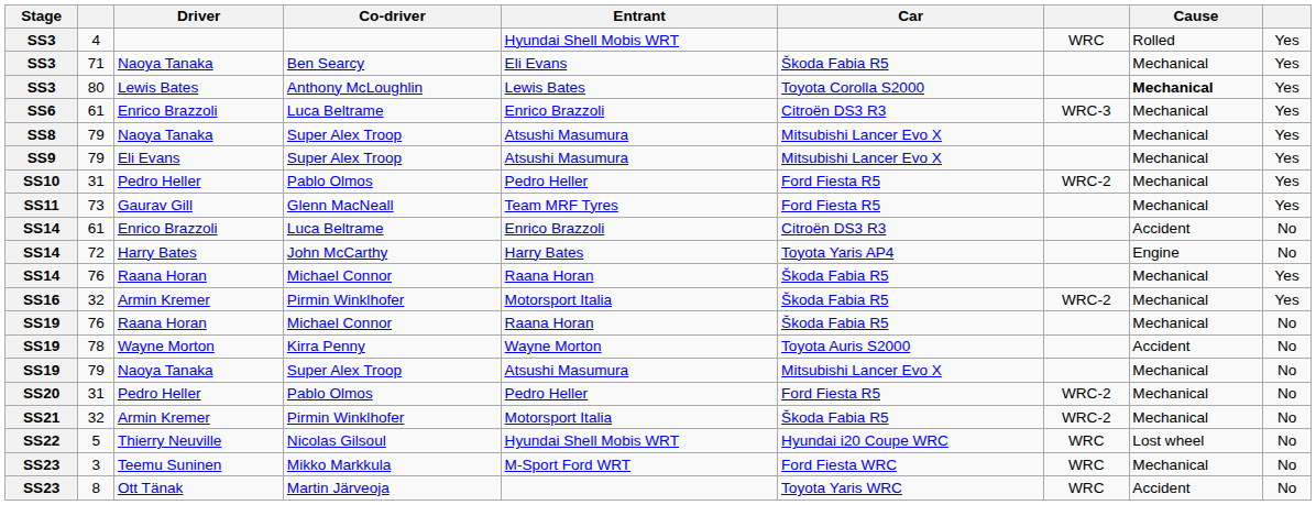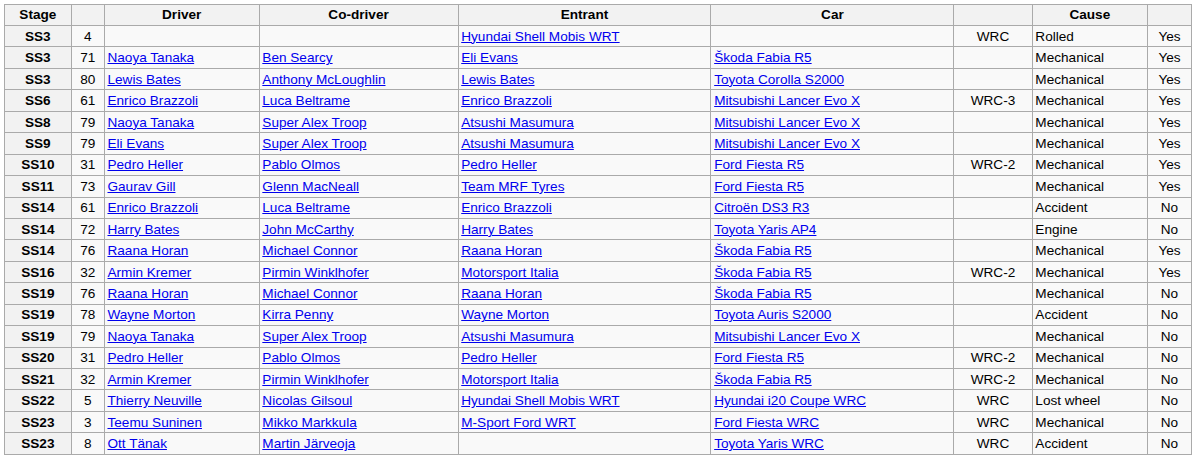 <table class="wikitable" width=75% style="font-size: 85%;">
 <tr>
 <th>Stage</th>
 <th></th>
 <th>Driver</th>
 <th>Co-driver</th>
 <th>Entrant</th>
 <th>Car</th>
 <th></th>
 <th>Cause</th>
 <th></th>
 </tr>
 <tr>
 <th>SS3</th>
 <td align="center">4</td>
 <td></td>
 <td></td>
 <td> <a href='#'>Hyundai Shell Mobis WRT</a></td>
 <td></td>
 <td align="center">WRC</td>
 <td>Rolled</td>
 <td align="center">Yes</td>
 </tr>
 <tr>
 <th>SS3</th>
 <td align="center">71</td>
 <td> <a href='#'>Naoya Tanaka</a></td>
 <td> <a href='#'>Ben Searcy</a></td>
 <td> <a href='#'>Eli Evans</a></td>
 <td><a href='#'>Škoda Fabia R5</a></td>
 <td></td>
 <td>Mechanical</td>
 <td align="center">Yes</td>
 </tr>
 <tr>
 <th>SS3</th>
 <td align="center">80</td>
 <td> <a href='#'>Lewis Bates</a></td>
 <td> <a href='#'>Anthony McLoughlin</a></td>
 <td> <a href='#'>Lewis Bates</a></td>
 <td><a href='#'>Toyota Corolla S2000</a></td>
 <td></td>
-<td><strong>Mechanical</strong></td>
+<td>Mechanical</td>
 <td align="center">Yes</td>
 </tr>
 <tr>
 <th>SS6</th>
 <td align="center">61</td>
 <td> <a href='#'>Enrico Brazzoli</a></td>
 <td> <a href='#'>Luca Beltrame</a></td>
 <td> <a href='#'>Enrico Brazzoli</a></td>
-<td><a href='#'>Citroën DS3 R3</a></td>
+<td><a href='#'>Mitsubishi Lancer Evo X</a></td>
 <td align="center">WRC-3</td>
 <td>Mechanical</td>
 <td align="center">Yes</td>
 </tr>
 <tr>
 <th>SS8</th>
 <td align="center">79</td>
 <td> <a href='#'>Naoya Tanaka</a></td>
 <td> <a href='#'>Super Alex Troop</a></td>
 <td> <a href='#'>Atsushi Masumura</a></td>
 <td><a href='#'>Mitsubishi Lancer Evo X</a></td>
 <td></td>
 <td>Mechanical</td>
 <td align="center">Yes</td>
 </tr>
 <tr>
 <th>SS9</th>
 <td align="center">79</td>
 <td> <a href='#'>Eli Evans</a></td>
 <td> <a href='#'>Super Alex Troop</a></td>
 <td> <a href='#'>Atsushi Masumura</a></td>
 <td><a href='#'>Mitsubishi Lancer Evo X</a></td>
 <td></td>
 <td>Mechanical</td>
 <td align="center">Yes</td>
 </tr>
 <tr>
 <th>SS10</th>
 <td align="center">31</td>
 <td> <a href='#'>Pedro Heller</a></td>
 <td> <a href='#'>Pablo Olmos</a></td>
 <td> <a href='#'>Pedro Heller</a></td>
 <td><a href='#'>Ford Fiesta R5</a></td>
 <td align="center">WRC-2</td>
 <td>Mechanical</td>
 <td align="center">Yes</td>
 </tr>
 <tr>
 <th>SS11</th>
 <td align="center">73</td>
 <td> <a href='#'>Gaurav Gill</a></td>
 <td> <a href='#'>Glenn MacNeall</a></td>
 <td> <a href='#'>Team MRF Tyres</a></td>
 <td><a href='#'>Ford Fiesta R5</a></td>
 <td></td>
 <td>Mechanical</td>
 <td align="center">Yes</td>
 </tr>
 <tr>
 <th>SS14</th>
 <td align="center">61</td>
 <td> <a href='#'>Enrico Brazzoli</a></td>
 <td> <a href='#'>Luca Beltrame</a></td>
 <td> <a href='#'>Enrico Brazzoli</a></td>
 <td><a href='#'>Citroën DS3 R3</a></td>
 <td align="center"></td>
 <td>Accident</td>
 <td align="center">No</td>
 </tr>
 <tr>
 <th>SS14</th>
 <td align="center">72</td>
 <td> <a href='#'>Harry Bates</a></td>
 <td> <a href='#'>John McCarthy</a></td>
 <td> <a href='#'>Harry Bates</a></td>
 <td><a href='#'>Toyota Yaris AP4</a></td>
 <td></td>
 <td>Engine</td>
 <td align="center">No</td>
 </tr>
 <tr>
 <th>SS14</th>
 <td align="center">76</td>
 <td> <a href='#'>Raana Horan</a></td>
 <td> <a href='#'>Michael Connor</a></td>
 <td> <a href='#'>Raana Horan</a></td>
 <td><a href='#'>Škoda Fabia R5</a></td>
 <td></td>
 <td>Mechanical</td>
 <td align="center">Yes</td>
 </tr>
 <tr>
 <th>SS16</th>
 <td align="center">32</td>
 <td> <a href='#'>Armin Kremer</a></td>
 <td> <a href='#'>Pirmin Winklhofer</a></td>
 <td> <a href='#'>Motorsport Italia</a></td>
 <td><a href='#'>Škoda Fabia R5</a></td>
 <td align="center">WRC-2</td>
 <td>Mechanical</td>
 <td align="center">Yes</td>
 </tr>
 <tr>
 <th>SS19</th>
 <td align="center">76</td>
 <td> <a href='#'>Raana Horan</a></td>
 <td> <a href='#'>Michael Connor</a></td>
 <td> <a href='#'>Raana Horan</a></td>
 <td><a href='#'>Škoda Fabia R5</a></td>
 <td></td>
 <td>Mechanical</td>
 <td align="center">No</td>
 </tr>
 <tr>
 <th>SS19</th>
 <td align="center">78</td>
 <td> <a href='#'>Wayne Morton</a></td>
 <td> <a href='#'>Kirra Penny</a></td>
 <td> <a href='#'>Wayne Morton</a></td>
 <td><a href='#'>Toyota Auris S2000</a></td>
 <td></td>
 <td>Accident</td>
 <td align="center">No</td>
 </tr>
 <tr>
 <th>SS19</th>
 <td align="center">79</td>
 <td> <a href='#'>Naoya Tanaka</a></td>
 <td> <a href='#'>Super Alex Troop</a></td>
 <td> <a href='#'>Atsushi Masumura</a></td>
 <td><a href='#'>Mitsubishi Lancer Evo X</a></td>
 <td></td>
 <td>Mechanical</td>
 <td align="center">No</td>
 </tr>
 <tr>
 <th>SS20</th>
 <td align="center">31</td>
 <td> <a href='#'>Pedro Heller</a></td>
 <td> <a href='#'>Pablo Olmos</a></td>
 <td> <a href='#'>Pedro Heller</a></td>
 <td><a href='#'>Ford Fiesta R5</a></td>
 <td align="center">WRC-2</td>
 <td>Mechanical</td>
 <td align="center">No</td>
 </tr>
 <tr>
 <th>SS21</th>
 <td align="center">32</td>
 <td> <a href='#'>Armin Kremer</a></td>
 <td> <a href='#'>Pirmin Winklhofer</a></td>
 <td> <a href='#'>Motorsport Italia</a></td>
 <td><a href='#'>Škoda Fabia R5</a></td>
 <td align="center">WRC-2</td>
 <td>Mechanical</td>
 <td align="center">No</td>
 </tr>
 <tr>
 <th>SS22</th>
 <td align="center">5</td>
 <td> <a href='#'>Thierry Neuville</a></td>
 <td> <a href='#'>Nicolas Gilsoul</a></td>
 <td> <a href='#'>Hyundai Shell Mobis WRT</a></td>
 <td><a href='#'>Hyundai i20 Coupe WRC</a></td>
 <td align="center">WRC</td>
 <td>Lost wheel</td>
 <td align="center">No</td>
 </tr>
 <tr>
 <th>SS23</th>
 <td align="center">3</td>
 <td> <a href='#'>Teemu Suninen</a></td>
 <td> <a href='#'>Mikko Markkula</a></td>
 <td> <a href='#'>M-Sport Ford WRT</a></td>
 <td><a href='#'>Ford Fiesta WRC</a></td>
 <td align="center">WRC</td>
 <td>Mechanical</td>
 <td align="center">No</td>
 </tr>
 <tr>
 <th>SS23</th>
 <td align="center">8</td>
 <td> <a href='#'>Ott Tänak</a></td>
 <td> <a href='#'>Martin Järveoja</a></td>
 <td></td>
 <td><a href='#'>Toyota Yaris WRC</a></td>
 <td align="center">WRC</td>
 <td>Accident</td>
 <td align="center">No</td>
 </tr>
 </table>
